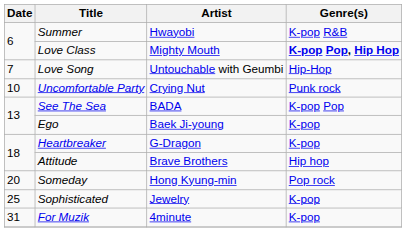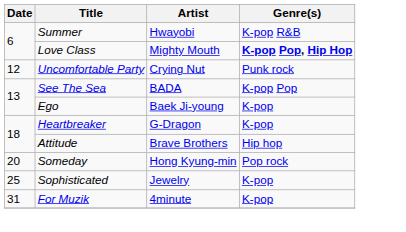 <table class="wikitable" style="text-align: left;">
 <tr>
 <th>Date</th>
 <th>Title</th>
 <th>Artist</th>
 <th>Genre(s)</th>
 </tr>
 <tr>
 <td rowspan="2">6</td>
 <td><em>Summer</em></td>
 <td><a href='#'>Hwayobi</a></td>
 <td><a href='#'>K-pop</a> <a href='#'>R&B</a></td>
 </tr>
 <tr>
 <td><em>Love Class</em></td>
 <td><a href='#'>Mighty Mouth</a></td>
 <td><strong><a href='#'>K-pop</a> <a href='#'>Pop</a>, <a href='#'>Hip Hop</a></strong></td>
 </tr>
 <tr>
-<td rowspan="1">7</td>
-<td><em>Love Song</em></td>
-<td><a href='#'>Untouchable</a> with Geumbi</td>
-<td><a href='#'>Hip-Hop</a></td>
-</tr>
-<tr>
-<td>10</td>
+<td>12</td>
 <td><em><a href='#'>Uncomfortable Party</a></em></td>
 <td><a href='#'>Crying Nut</a></td>
 <td><a href='#'>Punk rock</a></td>
 </tr>
 <tr>
 <td rowspan="2">13</td>
 <td><em><a href='#'>See The Sea</a></em></td>
 <td><a href='#'>BADA</a></td>
 <td><a href='#'>K-pop</a> <a href='#'>Pop</a></td>
 </tr>
 <tr>
 <td><em>Ego</em></td>
 <td><a href='#'>Baek Ji-young</a></td>
 <td><a href='#'>K-pop</a></td>
 </tr>
 <tr>
 <td rowspan="2">18</td>
 <td><a href='#'><em>Heartbreaker</em></a></td>
 <td><a href='#'>G-Dragon</a></td>
 <td><a href='#'>K-pop</a></td>
 </tr>
 <tr>
 <td><em>Attitude</em></td>
 <td><a href='#'>Brave Brothers</a></td>
 <td><a href='#'>Hip hop</a></td>
 </tr>
 <tr>
 <td>20</td>
 <td><em>Someday</em></td>
 <td><a href='#'>Hong Kyung-min</a></td>
 <td><a href='#'>Pop rock</a></td>
 </tr>
 <tr>
 <td rowspan="1">25</td>
 <td><em>Sophisticated</em></td>
 <td><a href='#'>Jewelry</a></td>
 <td><a href='#'>K-pop</a></td>
 </tr>
 <tr>
 <td rowspan="1">31</td>
 <td><em><a href='#'>For Muzik</a></em></td>
 <td><a href='#'>4minute</a></td>
 <td><a href='#'>K-pop</a></td>
 </tr>
 <tr>
 </tr>
 </table>
